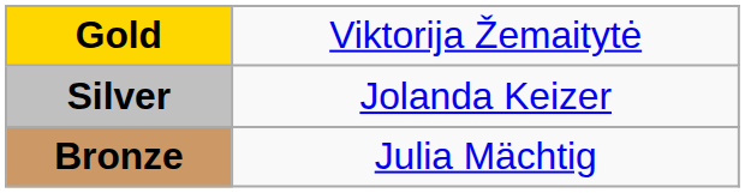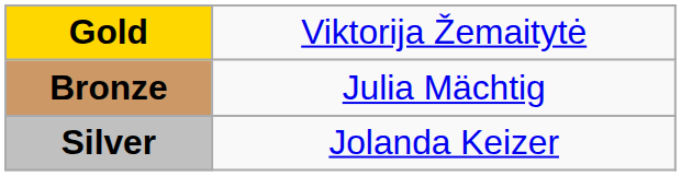 <table class="wikitable" style="text-align:center; " width="35%">
 <tr>
 <td bgcolor="gold"><strong>Gold</strong></td>
 <td><a href='#'>Viktorija Žemaitytė</a><br>  <small><em></em></small></td>
 </tr>
 <tr>
+<td bgcolor="CC9966"><strong>Bronze</strong></td>
+<td><a href='#'>Julia Mächtig</a><br>  <small><em></em></small></td>
+</tr>
+<tr>
 <td bgcolor="silver"><strong>Silver</strong></td>
 <td><a href='#'>Jolanda Keizer</a><br>  <small><em></em></small></td>
 </tr>
-<tr>
-<td bgcolor="CC9966"><strong>Bronze</strong></td>
-<td><a href='#'>Julia Mächtig</a><br>  <small><em></em></small></td>
-</tr>
 </table>
